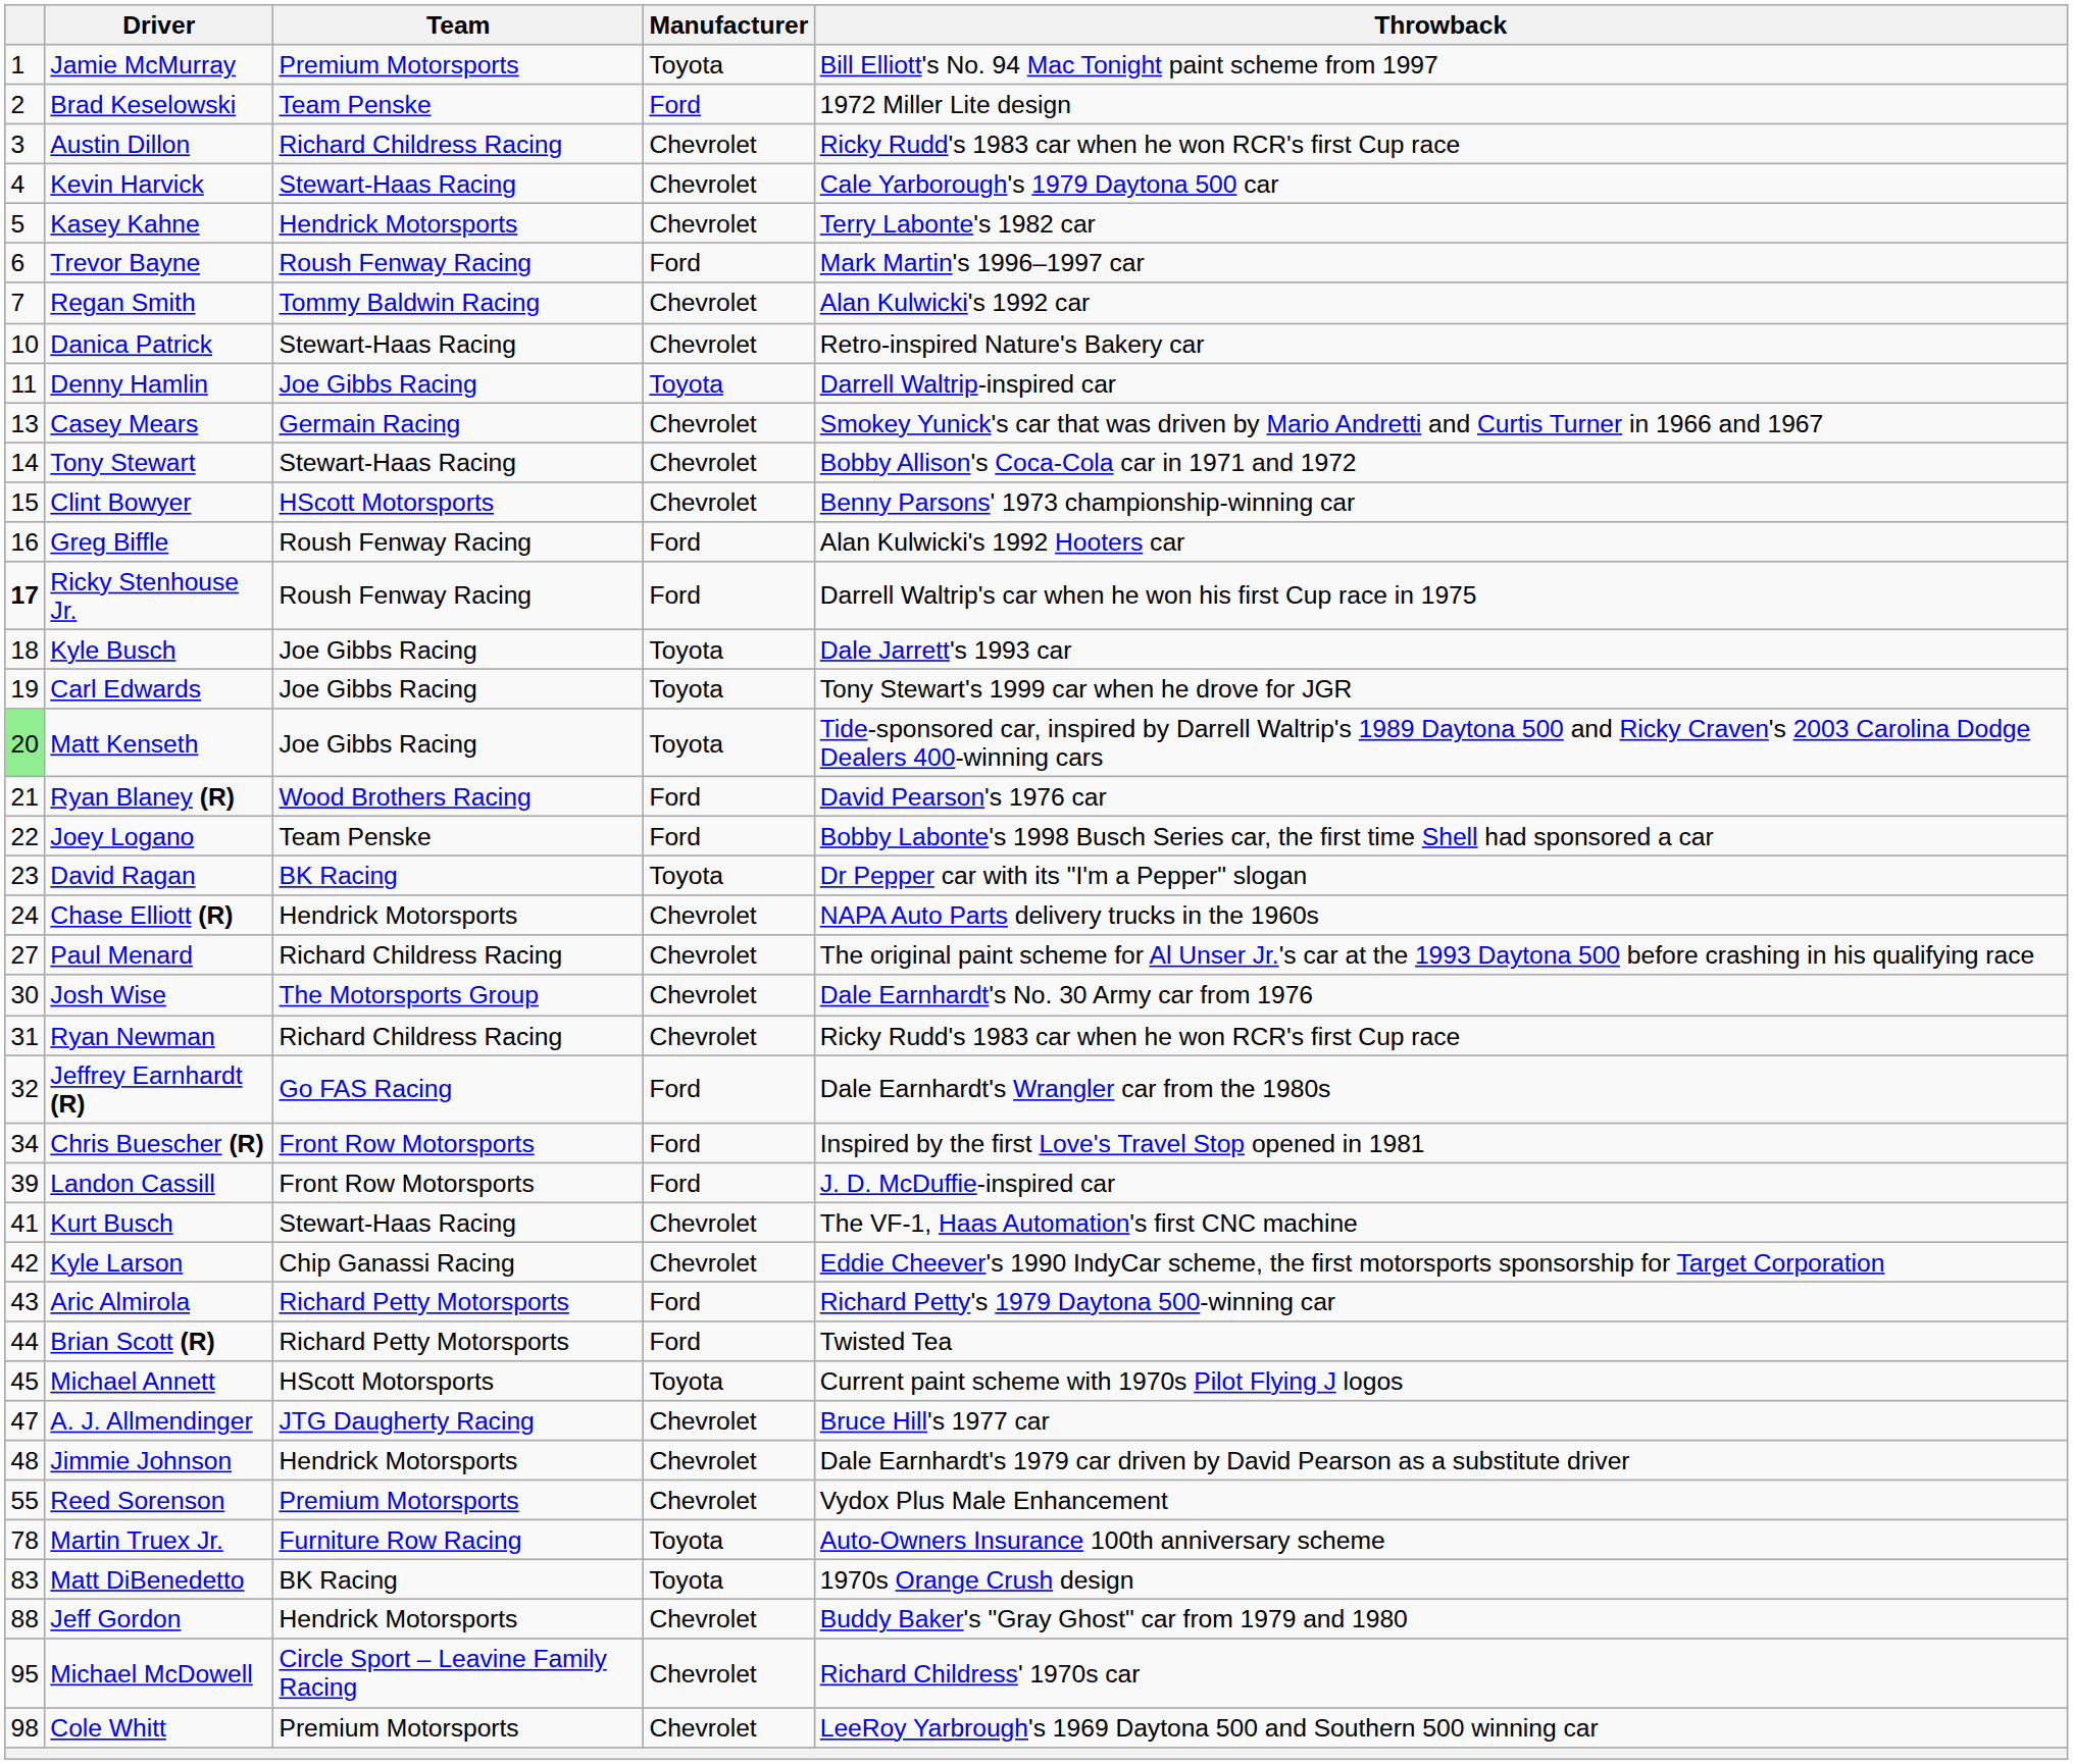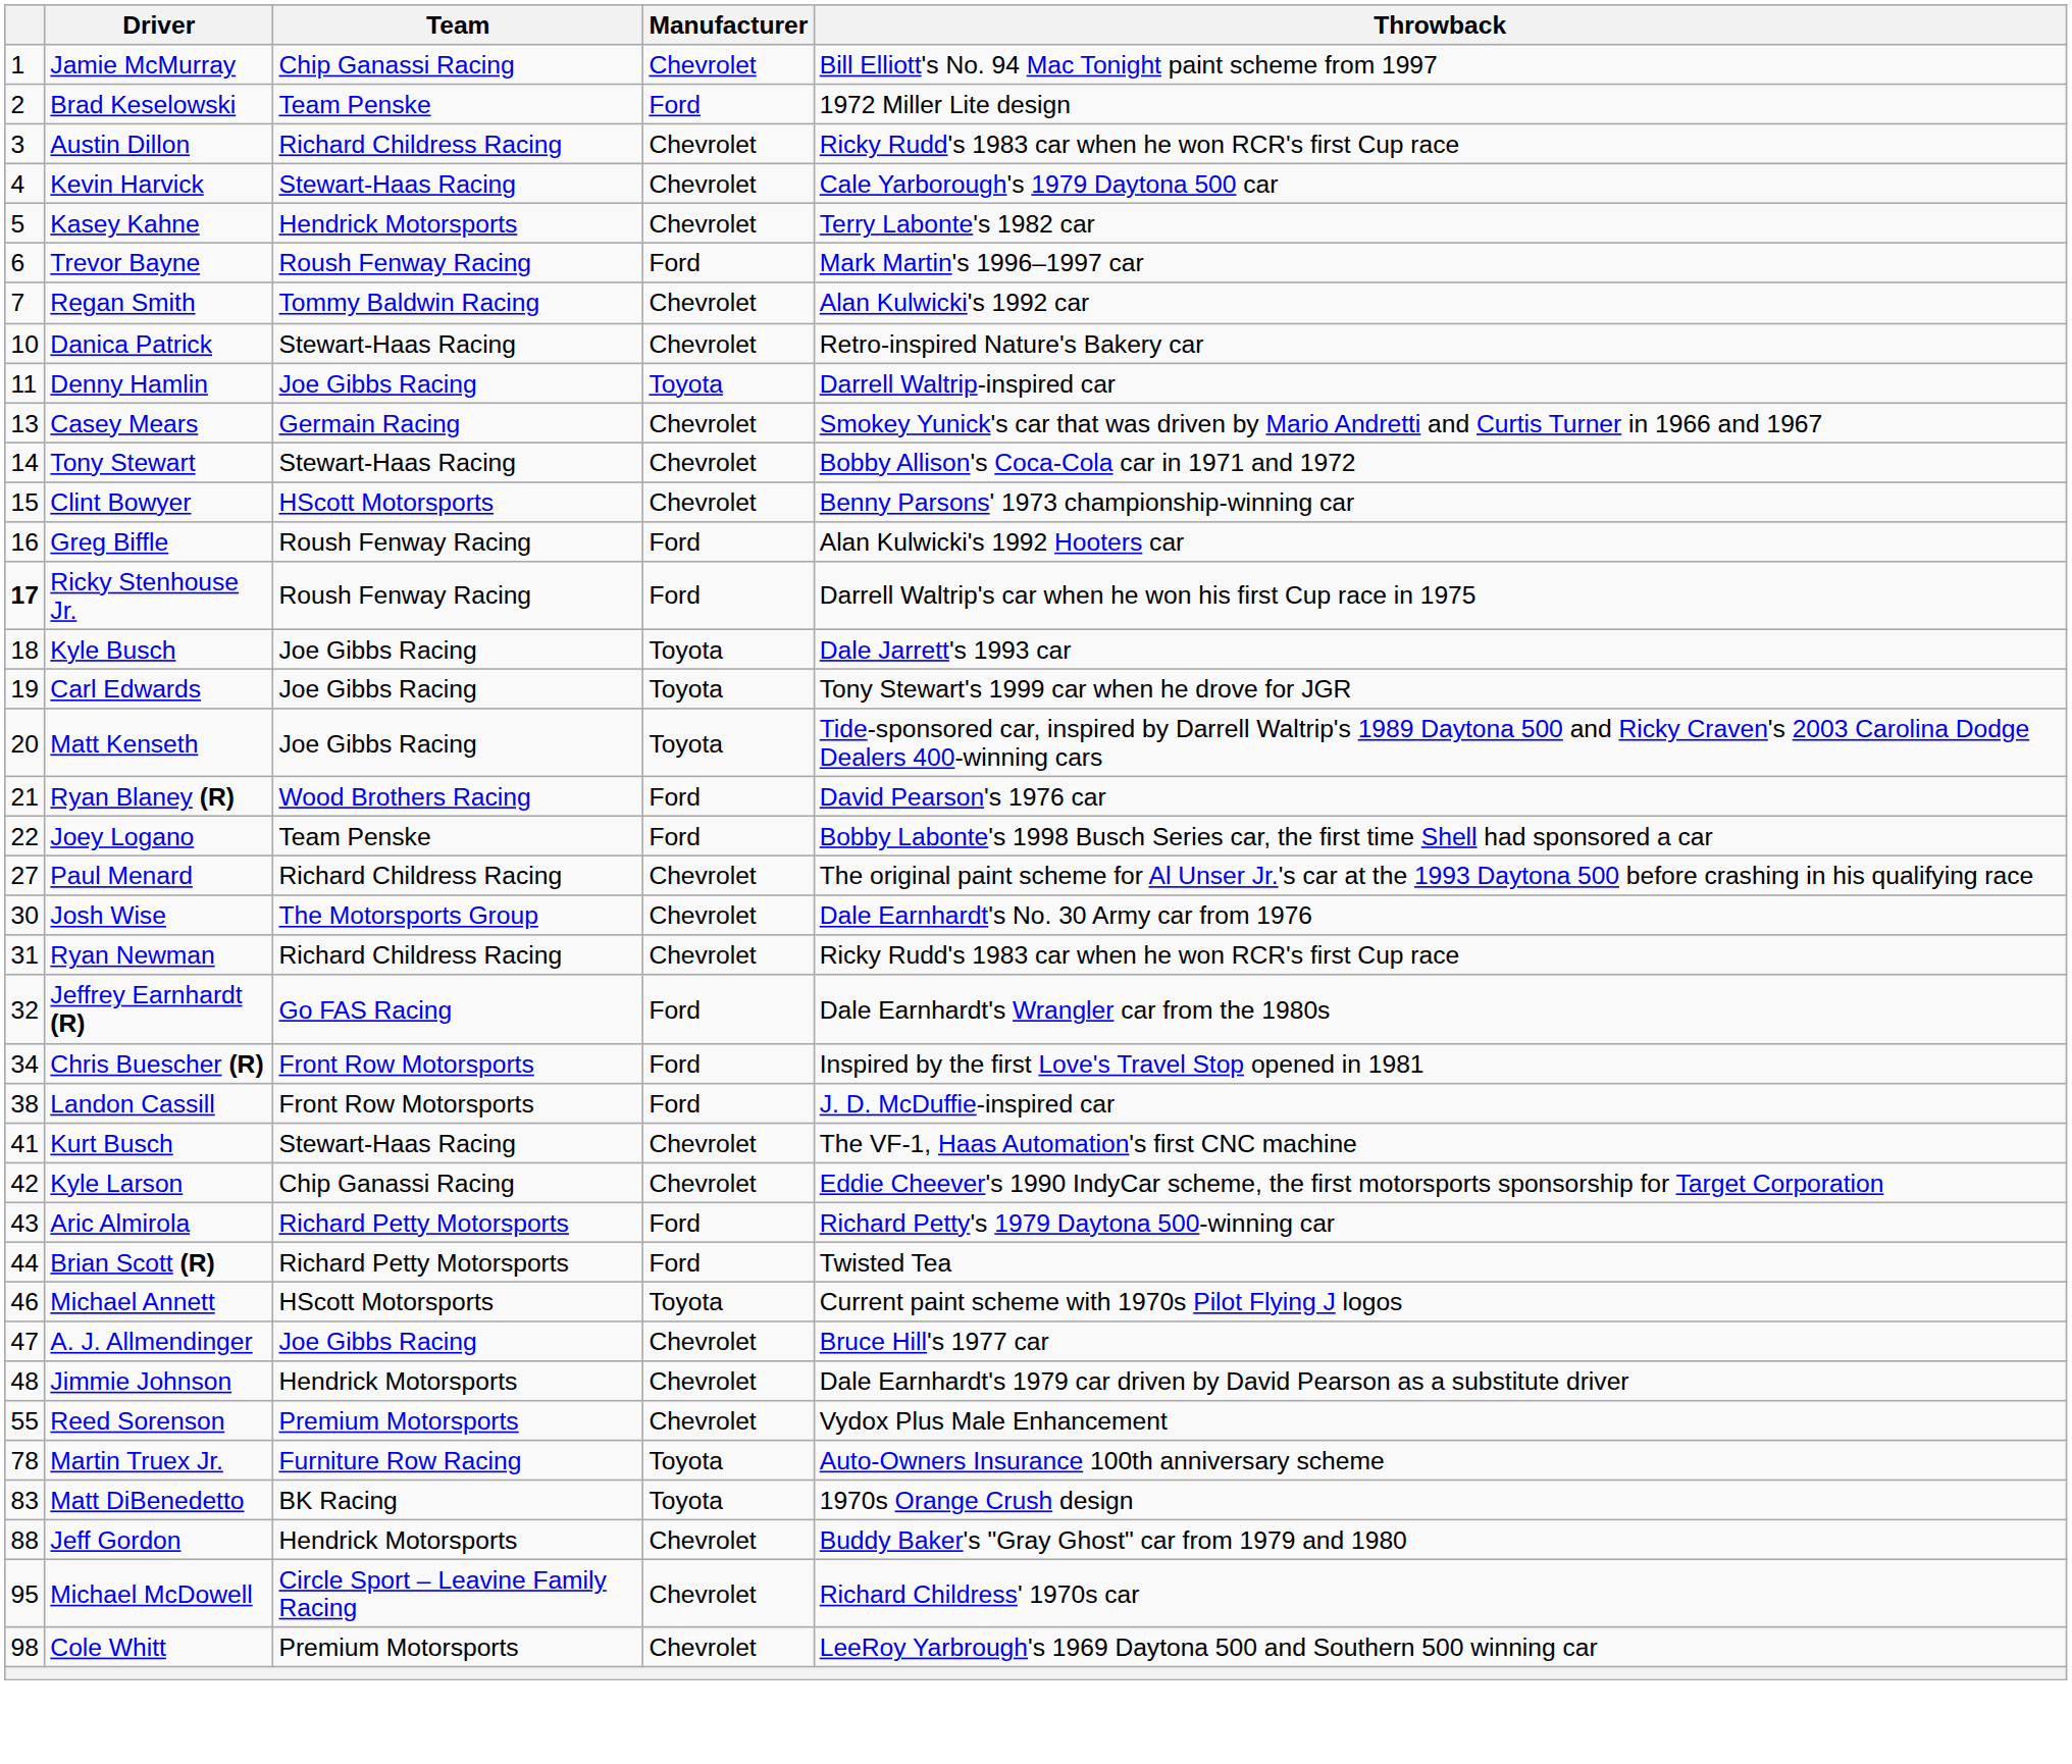 <table class="wikitable" style="font-size:95%">
 <tr>
 <th></th>
 <th>Driver</th>
 <th>Team</th>
 <th>Manufacturer</th>
 <th>Throwback</th>
 </tr>
 <tr>
 <td>1</td>
 <td><a href='#'>Jamie McMurray</a></td>
-<td><a href='#'>Premium Motorsports</a></td>
-<td>Toyota</td>
+<td><a href='#'>Chip Ganassi Racing</a></td>
+<td><a href='#'>Chevrolet</a></td>
 <td><a href='#'>Bill Elliott</a>'s No. 94 <a href='#'>Mac Tonight</a> paint scheme from 1997</td>
 </tr>
 <tr>
 <td>2</td>
 <td><a href='#'>Brad Keselowski</a></td>
 <td><a href='#'>Team Penske</a></td>
 <td><a href='#'>Ford</a></td>
 <td>1972 Miller Lite design</td>
 </tr>
 <tr>
 <td>3</td>
 <td><a href='#'>Austin Dillon</a></td>
 <td><a href='#'>Richard Childress Racing</a></td>
 <td>Chevrolet</td>
 <td><a href='#'>Ricky Rudd</a>'s 1983 car when he won RCR's first Cup race</td>
 </tr>
 <tr>
 <td>4</td>
 <td><a href='#'>Kevin Harvick</a></td>
 <td><a href='#'>Stewart-Haas Racing</a></td>
 <td>Chevrolet</td>
 <td><a href='#'>Cale Yarborough</a>'s <a href='#'>1979 Daytona 500</a> car</td>
 </tr>
 <tr>
 <td>5</td>
 <td><a href='#'>Kasey Kahne</a></td>
 <td><a href='#'>Hendrick Motorsports</a></td>
 <td>Chevrolet</td>
 <td><a href='#'>Terry Labonte</a>'s 1982 car</td>
 </tr>
 <tr>
 <td>6</td>
 <td><a href='#'>Trevor Bayne</a></td>
 <td><a href='#'>Roush Fenway Racing</a></td>
 <td>Ford</td>
 <td><a href='#'>Mark Martin</a>'s 1996–1997 car</td>
 </tr>
 <tr>
 <td>7</td>
 <td><a href='#'>Regan Smith</a></td>
 <td><a href='#'>Tommy Baldwin Racing</a></td>
 <td>Chevrolet</td>
 <td><a href='#'>Alan Kulwicki</a>'s 1992 car</td>
 </tr>
 <tr>
 <td>10</td>
 <td><a href='#'>Danica Patrick</a></td>
 <td>Stewart-Haas Racing</td>
 <td>Chevrolet</td>
 <td>Retro-inspired Nature's Bakery car</td>
 </tr>
 <tr>
 <td>11</td>
 <td><a href='#'>Denny Hamlin</a></td>
 <td><a href='#'>Joe Gibbs Racing</a></td>
 <td><a href='#'>Toyota</a></td>
 <td><a href='#'>Darrell Waltrip</a>-inspired car</td>
 </tr>
 <tr>
 <td>13</td>
 <td><a href='#'>Casey Mears</a></td>
 <td><a href='#'>Germain Racing</a></td>
 <td>Chevrolet</td>
 <td><a href='#'>Smokey Yunick</a>'s car that was driven by <a href='#'>Mario Andretti</a> and <a href='#'>Curtis Turner</a> in 1966 and 1967</td>
 </tr>
 <tr>
 <td>14</td>
 <td><a href='#'>Tony Stewart</a></td>
 <td>Stewart-Haas Racing</td>
 <td>Chevrolet</td>
 <td><a href='#'>Bobby Allison</a>'s <a href='#'>Coca-Cola</a> car in 1971 and 1972</td>
 </tr>
 <tr>
 <td>15</td>
 <td><a href='#'>Clint Bowyer</a></td>
 <td><a href='#'>HScott Motorsports</a></td>
 <td>Chevrolet</td>
 <td><a href='#'>Benny Parsons</a>' 1973 championship-winning car</td>
 </tr>
 <tr>
 <td>16</td>
 <td><a href='#'>Greg Biffle</a></td>
 <td>Roush Fenway Racing</td>
 <td>Ford</td>
 <td>Alan Kulwicki's 1992 <a href='#'>Hooters</a> car</td>
 </tr>
 <tr>
 <td><strong>17</strong></td>
 <td><a href='#'>Ricky Stenhouse Jr.</a></td>
 <td>Roush Fenway Racing</td>
 <td>Ford</td>
 <td>Darrell Waltrip's car when he won his first Cup race in 1975</td>
 </tr>
 <tr>
 <td>18</td>
 <td><a href='#'>Kyle Busch</a></td>
 <td>Joe Gibbs Racing</td>
 <td>Toyota</td>
 <td><a href='#'>Dale Jarrett</a>'s 1993 car</td>
 </tr>
 <tr>
 <td>19</td>
 <td><a href='#'>Carl Edwards</a></td>
 <td>Joe Gibbs Racing</td>
 <td>Toyota</td>
 <td>Tony Stewart's 1999 car when he drove for JGR</td>
 </tr>
 <tr>
-<td style="background: lightgreen;">20</td>
+<td>20</td>
 <td><a href='#'>Matt Kenseth</a></td>
 <td>Joe Gibbs Racing</td>
 <td>Toyota</td>
 <td><a href='#'>Tide</a>-sponsored car, inspired by Darrell Waltrip's <a href='#'>1989 Daytona 500</a> and <a href='#'>Ricky Craven</a>'s <a href='#'>2003 Carolina Dodge Dealers 400</a>-winning cars</td>
 </tr>
 <tr>
 <td>21</td>
 <td><a href='#'>Ryan Blaney</a> <strong>(R)</strong></td>
 <td><a href='#'>Wood Brothers Racing</a></td>
 <td>Ford</td>
 <td><a href='#'>David Pearson</a>'s 1976 car</td>
 </tr>
 <tr>
 <td>22</td>
 <td><a href='#'>Joey Logano</a></td>
 <td>Team Penske</td>
 <td>Ford</td>
 <td><a href='#'>Bobby Labonte</a>'s 1998 Busch Series car, the first time <a href='#'>Shell</a> had sponsored a car</td>
-</tr>
-<tr>
-<td>23</td>
-<td><a href='#'>David Ragan</a></td>
-<td><a href='#'>BK Racing</a></td>
-<td>Toyota</td>
-<td><a href='#'>Dr Pepper</a> car with its "I'm a Pepper" slogan</td>
-</tr>
-<tr>
-<td>24</td>
-<td><a href='#'>Chase Elliott</a> <strong>(R)</strong></td>
-<td>Hendrick Motorsports</td>
-<td>Chevrolet</td>
-<td><a href='#'>NAPA Auto Parts</a> delivery trucks in the 1960s</td>
 </tr>
 <tr>
 <td>27</td>
 <td><a href='#'>Paul Menard</a></td>
 <td>Richard Childress Racing</td>
 <td>Chevrolet</td>
 <td>The original paint scheme for <a href='#'>Al Unser Jr.</a>'s car at the <a href='#'>1993 Daytona 500</a> before crashing in his qualifying race</td>
 </tr>
 <tr>
 <td>30</td>
 <td><a href='#'>Josh Wise</a></td>
 <td><a href='#'>The Motorsports Group</a></td>
 <td>Chevrolet</td>
 <td><a href='#'>Dale Earnhardt</a>'s No. 30 Army car from 1976</td>
 </tr>
 <tr>
 <td>31</td>
 <td><a href='#'>Ryan Newman</a></td>
 <td>Richard Childress Racing</td>
 <td>Chevrolet</td>
 <td>Ricky Rudd's 1983 car when he won RCR's first Cup race</td>
 </tr>
 <tr>
 <td>32</td>
 <td><a href='#'>Jeffrey Earnhardt</a> <strong>(R)</strong></td>
 <td><a href='#'>Go FAS Racing</a></td>
 <td>Ford</td>
 <td>Dale Earnhardt's <a href='#'>Wrangler</a> car from the 1980s</td>
 </tr>
 <tr>
 <td>34</td>
 <td><a href='#'>Chris Buescher</a> <strong>(R)</strong></td>
 <td><a href='#'>Front Row Motorsports</a></td>
 <td>Ford</td>
 <td>Inspired by the first <a href='#'>Love's Travel Stop</a> opened in 1981</td>
 </tr>
 <tr>
-<td>39</td>
+<td>38</td>
 <td><a href='#'>Landon Cassill</a></td>
 <td>Front Row Motorsports</td>
 <td>Ford</td>
 <td><a href='#'>J. D. McDuffie</a>-inspired car</td>
 </tr>
 <tr>
 <td>41</td>
 <td><a href='#'>Kurt Busch</a></td>
 <td>Stewart-Haas Racing</td>
 <td>Chevrolet</td>
 <td>The VF-1, <a href='#'>Haas Automation</a>'s first CNC machine</td>
 </tr>
 <tr>
 <td>42</td>
 <td><a href='#'>Kyle Larson</a></td>
 <td>Chip Ganassi Racing</td>
 <td>Chevrolet</td>
 <td><a href='#'>Eddie Cheever</a>'s 1990 IndyCar scheme, the first motorsports sponsorship for <a href='#'>Target Corporation</a></td>
 </tr>
 <tr>
 <td>43</td>
 <td><a href='#'>Aric Almirola</a></td>
 <td><a href='#'>Richard Petty Motorsports</a></td>
 <td>Ford</td>
 <td><a href='#'>Richard Petty</a>'s <a href='#'>1979 Daytona 500</a>-winning car</td>
 </tr>
 <tr>
 <td>44</td>
 <td><a href='#'>Brian Scott</a> <strong>(R)</strong></td>
 <td>Richard Petty Motorsports</td>
 <td>Ford</td>
 <td>Twisted Tea</td>
 </tr>
 <tr>
-<td>45</td>
+<td>46</td>
 <td><a href='#'>Michael Annett</a></td>
 <td>HScott Motorsports</td>
 <td>Toyota</td>
 <td>Current paint scheme with 1970s <a href='#'>Pilot Flying J</a> logos</td>
 </tr>
 <tr>
 <td>47</td>
 <td><a href='#'>A. J. Allmendinger</a></td>
-<td><a href='#'>JTG Daugherty Racing</a></td>
+<td><a href='#'>Joe Gibbs Racing</a></td>
 <td>Chevrolet</td>
 <td><a href='#'>Bruce Hill</a>'s 1977 car</td>
 </tr>
 <tr>
 <td>48</td>
 <td><a href='#'>Jimmie Johnson</a></td>
 <td>Hendrick Motorsports</td>
 <td>Chevrolet</td>
 <td>Dale Earnhardt's 1979 car driven by David Pearson as a substitute driver</td>
 </tr>
 <tr>
 <td>55</td>
 <td><a href='#'>Reed Sorenson</a></td>
 <td><a href='#'>Premium Motorsports</a></td>
 <td>Chevrolet</td>
 <td>Vydox Plus Male Enhancement</td>
 </tr>
 <tr>
 <td>78</td>
 <td><a href='#'>Martin Truex Jr.</a></td>
 <td><a href='#'>Furniture Row Racing</a></td>
 <td>Toyota</td>
 <td><a href='#'>Auto-Owners Insurance</a> 100th anniversary scheme</td>
 </tr>
 <tr>
 <td>83</td>
 <td><a href='#'>Matt DiBenedetto</a></td>
 <td>BK Racing</td>
 <td>Toyota</td>
 <td>1970s <a href='#'>Orange Crush</a> design</td>
 </tr>
 <tr>
 <td>88</td>
 <td><a href='#'>Jeff Gordon</a></td>
 <td>Hendrick Motorsports</td>
 <td>Chevrolet</td>
 <td><a href='#'>Buddy Baker</a>'s "Gray Ghost" car from 1979 and 1980</td>
 </tr>
 <tr>
 <td>95</td>
 <td><a href='#'>Michael McDowell</a></td>
 <td><a href='#'>Circle Sport – Leavine Family Racing</a></td>
 <td>Chevrolet</td>
 <td><a href='#'>Richard Childress</a>' 1970s car</td>
 </tr>
 <tr>
 <td>98</td>
 <td><a href='#'>Cole Whitt</a></td>
 <td>Premium Motorsports</td>
 <td>Chevrolet</td>
 <td><a href='#'>LeeRoy Yarbrough</a>'s 1969 Daytona 500 and Southern 500 winning car</td>
 </tr>
 <tr>
 <th colspan="5"></th>
 </tr>
 </table>
